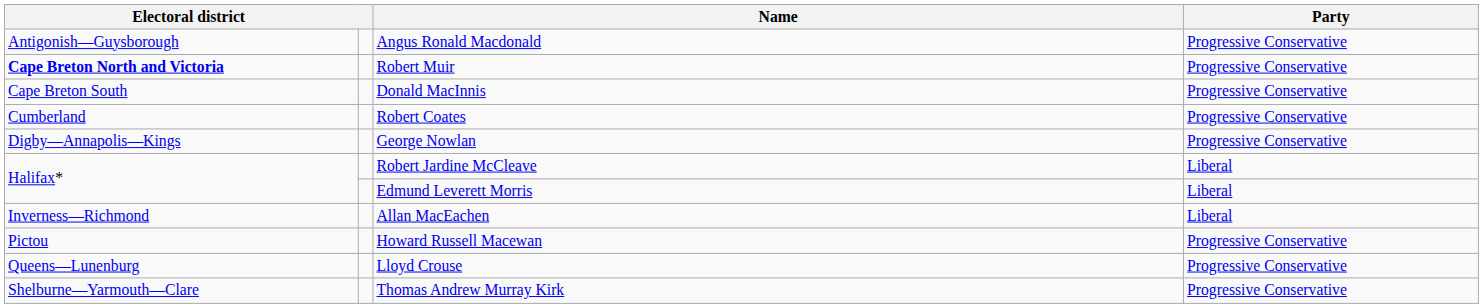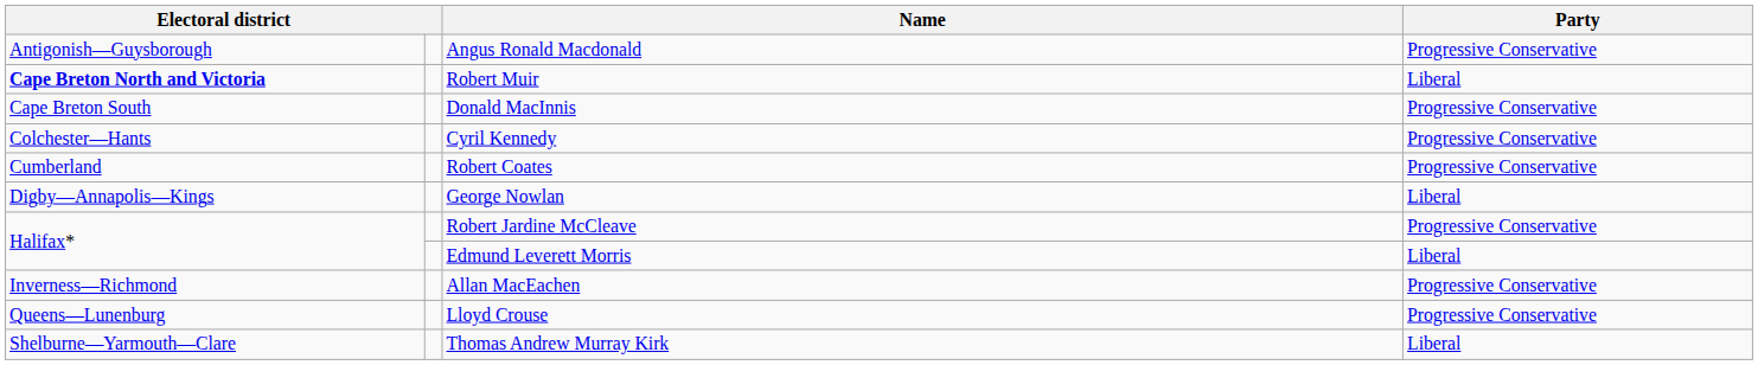 <table class="wikitable" width=95%>
 <tr>
 <th colspan=2 width=25%>Electoral district</th>
 <th>Name</th>
 <th width=20%>Party</th>
 </tr>
 <tr>
 <td width=24%><a href='#'>Antigonish—Guysborough</a></td>
 <td></td>
 <td><a href='#'>Angus Ronald Macdonald</a></td>
 <td><a href='#'>Progressive Conservative</a></td>
 </tr>
 <tr>
 <td><strong><a href='#'>Cape Breton North and Victoria</a></strong></td>
 <td></td>
 <td><a href='#'>Robert Muir</a></td>
-<td><a href='#'>Progressive Conservative</a></td>
+<td><a href='#'>Liberal</a></td>
 </tr>
 <tr>
 <td><a href='#'>Cape Breton South</a></td>
 <td></td>
 <td><a href='#'>Donald MacInnis</a></td>
+<td><a href='#'>Progressive Conservative</a></td>
+</tr>
+<tr>
+<td><a href='#'>Colchester—Hants</a></td>
+<td></td>
+<td><a href='#'>Cyril Kennedy</a></td>
 <td><a href='#'>Progressive Conservative</a></td>
 </tr>
 <tr>
 <td><a href='#'>Cumberland</a></td>
 <td></td>
 <td><a href='#'>Robert Coates</a></td>
 <td><a href='#'>Progressive Conservative</a></td>
 </tr>
 <tr>
 <td><a href='#'>Digby—Annapolis—Kings</a></td>
 <td></td>
 <td><a href='#'>George Nowlan</a></td>
-<td><a href='#'>Progressive Conservative</a></td>
+<td><a href='#'>Liberal</a></td>
 </tr>
 <tr>
 <td rowspan=2><a href='#'>Halifax</a>*</td>
 <td></td>
 <td><a href='#'>Robert Jardine McCleave</a></td>
-<td><a href='#'>Liberal</a></td>
+<td><a href='#'>Progressive Conservative</a></td>
 </tr>
 <tr>
 <td></td>
 <td><a href='#'>Edmund Leverett Morris</a></td>
 <td><a href='#'>Liberal</a></td>
 </tr>
 <tr>
 <td><a href='#'>Inverness—Richmond</a></td>
 <td></td>
 <td><a href='#'>Allan MacEachen</a></td>
-<td><a href='#'>Liberal</a></td>
-</tr>
-<tr>
-<td><a href='#'>Pictou</a></td>
-<td></td>
-<td><a href='#'>Howard Russell Macewan</a></td>
 <td><a href='#'>Progressive Conservative</a></td>
 </tr>
 <tr>
 <td><a href='#'>Queens—Lunenburg</a></td>
 <td></td>
 <td><a href='#'>Lloyd Crouse</a></td>
 <td><a href='#'>Progressive Conservative</a></td>
 </tr>
 <tr>
 <td><a href='#'>Shelburne—Yarmouth—Clare</a></td>
 <td></td>
 <td><a href='#'>Thomas Andrew Murray Kirk</a></td>
-<td><a href='#'>Progressive Conservative</a></td>
+<td><a href='#'>Liberal</a></td>
 </tr>
 </table>
